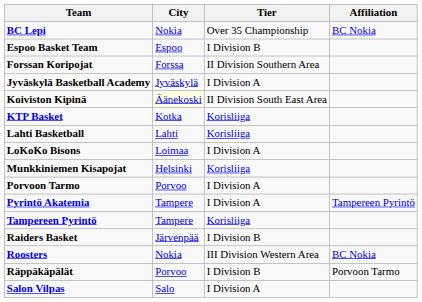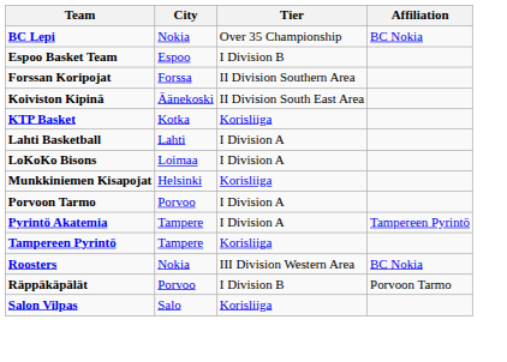 <table class="wikitable sortable">
 <tr>
 <th>Team</th>
 <th>City</th>
 <th>Tier</th>
 <th>Affiliation</th>
 </tr>
 <tr>
 <td><strong><a href='#'>BC Lepi</a></strong></td>
 <td><a href='#'>Nokia</a></td>
 <td>Over 35 Championship</td>
 <td><a href='#'>BC Nokia</a></td>
 </tr>
 <tr>
 <td><strong>Espoo Basket Team</strong></td>
 <td><a href='#'>Espoo</a></td>
 <td>I Division B</td>
 <td></td>
 </tr>
 <tr>
 <td><strong>Forssan Koripojat</strong></td>
 <td><a href='#'>Forssa</a></td>
 <td>II Division Southern Area</td>
 <td></td>
 </tr>
 <tr>
-<td><strong>Jyväskylä Basketball Academy</strong></td>
-<td><a href='#'>Jyväskylä</a></td>
-<td>I Division A</td>
-<td></td>
-</tr>
-<tr>
 <td><strong>Koiviston Kipinä</strong></td>
-<td style="background: lightyellow;"><a href='#'>Äänekoski</a></td>
+<td><a href='#'>Äänekoski</a></td>
 <td>II Division South East Area</td>
 <td></td>
 </tr>
 <tr>
 <td><strong><a href='#'>KTP Basket</a></strong></td>
 <td><a href='#'>Kotka</a></td>
 <td><a href='#'>Korisliiga</a></td>
 <td></td>
 </tr>
 <tr>
 <td><strong>Lahti Basketball</strong></td>
 <td><a href='#'>Lahti</a></td>
-<td><a href='#'>Korisliiga</a></td>
+<td>I Division A</td>
 <td></td>
 </tr>
 <tr>
 <td><strong>LoKoKo Bisons</strong></td>
 <td><a href='#'>Loimaa</a></td>
 <td>I Division A</td>
 <td></td>
 </tr>
 <tr>
 <td><strong>Munkkiniemen Kisapojat</strong></td>
 <td><a href='#'>Helsinki</a></td>
 <td><a href='#'>Korisliiga</a></td>
 <td></td>
 </tr>
 <tr>
 <td><strong>Porvoon Tarmo</strong></td>
 <td><a href='#'>Porvoo</a></td>
 <td>I Division A</td>
 <td></td>
 </tr>
 <tr>
 <td><strong><a href='#'>Pyrintö Akatemia</a></strong></td>
 <td><a href='#'>Tampere</a></td>
 <td>I Division A</td>
 <td><a href='#'>Tampereen Pyrintö</a></td>
 </tr>
 <tr>
 <td><strong><a href='#'>Tampereen Pyrintö</a></strong></td>
 <td><a href='#'>Tampere</a></td>
 <td><a href='#'>Korisliiga</a></td>
 <td></td>
 </tr>
 <tr>
-<td><strong>Raiders Basket</strong></td>
-<td><a href='#'>Järvenpää</a></td>
-<td>I Division B</td>
-<td></td>
-</tr>
-<tr>
 <td><strong><a href='#'>Roosters</a></strong></td>
 <td><a href='#'>Nokia</a></td>
 <td>III Division Western Area</td>
 <td><a href='#'>BC Nokia</a></td>
 </tr>
 <tr>
 <td><strong>Räppäkäpälät</strong></td>
 <td><a href='#'>Porvoo</a></td>
 <td>I Division B</td>
 <td>Porvoon Tarmo</td>
 </tr>
 <tr>
 <td><strong><a href='#'>Salon Vilpas</a></strong></td>
 <td><a href='#'>Salo</a></td>
-<td>I Division A</td>
+<td><a href='#'>Korisliiga</a></td>
 <td></td>
 </tr>
 </table>
